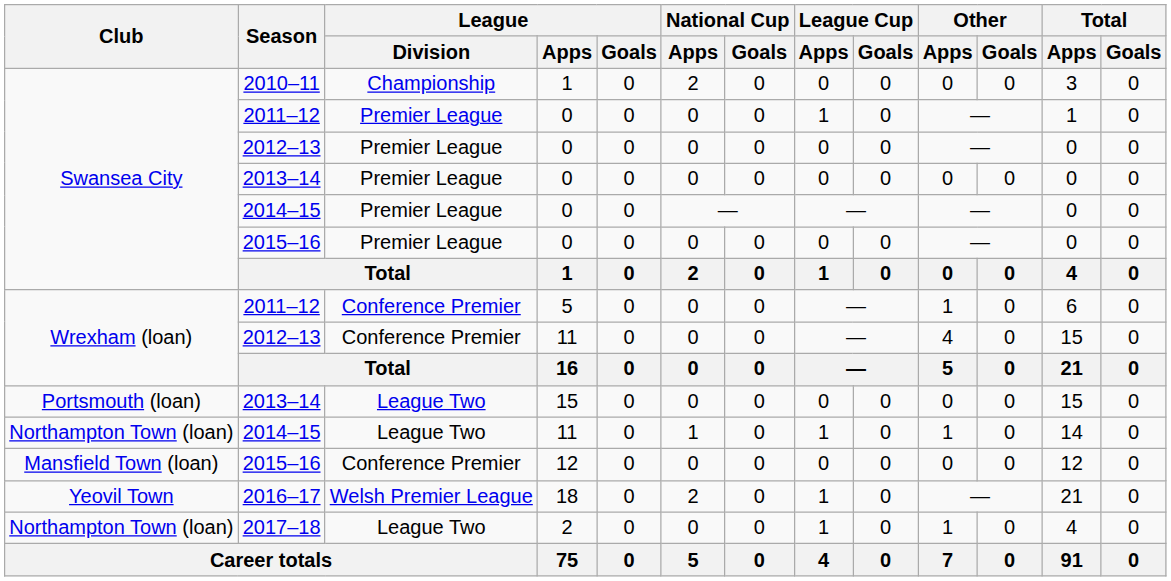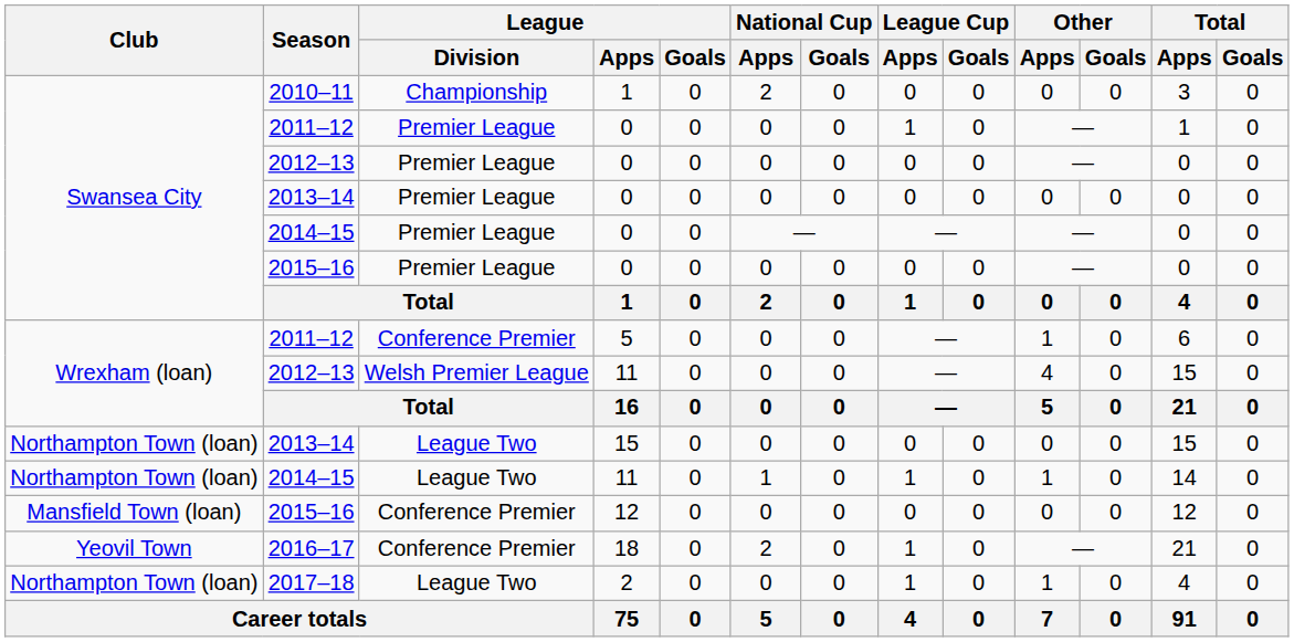 <table class="wikitable" style="text-align:center;">
 <tr>
 <th rowspan="2">Club</th>
 <th rowspan="2">Season</th>
 <th colspan="3">League</th>
 <th colspan="2">National Cup</th>
 <th colspan="2">League Cup</th>
 <th colspan="2">Other</th>
 <th colspan="2">Total</th>
 </tr>
 <tr>
 <th>Division</th>
 <th>Apps</th>
 <th>Goals</th>
 <th>Apps</th>
 <th>Goals</th>
 <th>Apps</th>
 <th>Goals</th>
 <th>Apps</th>
 <th>Goals</th>
 <th>Apps</th>
 <th>Goals</th>
 </tr>
 <tr>
 <td rowspan="7"><a href='#'>Swansea City</a></td>
 <td><a href='#'>2010–11</a></td>
 <td><a href='#'>Championship</a></td>
 <td>1</td>
 <td>0</td>
 <td>2</td>
 <td>0</td>
 <td>0</td>
 <td>0</td>
 <td>0</td>
 <td>0</td>
 <td>3</td>
 <td>0</td>
 </tr>
 <tr>
 <td><a href='#'>2011–12</a></td>
 <td><a href='#'>Premier League</a></td>
 <td>0</td>
 <td>0</td>
 <td>0</td>
 <td>0</td>
 <td>1</td>
 <td>0</td>
 <td colspan="2">—</td>
 <td>1</td>
 <td>0</td>
 </tr>
 <tr>
 <td><a href='#'>2012–13</a></td>
 <td>Premier League</td>
 <td>0</td>
 <td>0</td>
 <td>0</td>
 <td>0</td>
 <td>0</td>
 <td>0</td>
 <td colspan="2">—</td>
 <td>0</td>
 <td>0</td>
 </tr>
 <tr>
 <td><a href='#'>2013–14</a></td>
 <td>Premier League</td>
 <td>0</td>
 <td>0</td>
 <td>0</td>
 <td>0</td>
 <td>0</td>
 <td>0</td>
 <td>0</td>
 <td>0</td>
 <td>0</td>
 <td>0</td>
 </tr>
 <tr>
 <td><a href='#'>2014–15</a></td>
 <td>Premier League</td>
 <td>0</td>
 <td>0</td>
 <td colspan="2">—</td>
 <td colspan="2">—</td>
 <td colspan="2">—</td>
 <td>0</td>
 <td>0</td>
 </tr>
 <tr>
 <td><a href='#'>2015–16</a></td>
 <td>Premier League</td>
 <td>0</td>
 <td>0</td>
 <td>0</td>
 <td>0</td>
 <td>0</td>
 <td>0</td>
 <td colspan="2">—</td>
 <td>0</td>
 <td>0</td>
 </tr>
 <tr>
 <th colspan="2">Total</th>
 <th>1</th>
 <th>0</th>
 <th>2</th>
 <th>0</th>
 <th>1</th>
 <th>0</th>
 <th>0</th>
 <th>0</th>
 <th>4</th>
 <th>0</th>
 </tr>
 <tr>
 <td rowspan="3"><a href='#'>Wrexham</a> (loan)</td>
 <td><a href='#'>2011–12</a></td>
 <td><a href='#'>Conference Premier</a></td>
 <td>5</td>
 <td>0</td>
 <td>0</td>
 <td>0</td>
 <td colspan="2">—</td>
 <td>1</td>
 <td>0</td>
 <td>6</td>
 <td>0</td>
 </tr>
 <tr>
 <td><a href='#'>2012–13</a></td>
-<td>Conference Premier</td>
+<td><a href='#'>Welsh Premier League</a></td>
 <td>11</td>
 <td>0</td>
 <td>0</td>
 <td>0</td>
 <td colspan="2">—</td>
 <td>4</td>
 <td>0</td>
 <td>15</td>
 <td>0</td>
 </tr>
 <tr>
 <th colspan="2">Total</th>
 <th>16</th>
 <th>0</th>
 <th>0</th>
 <th>0</th>
 <th colspan="2">—</th>
 <th>5</th>
 <th>0</th>
 <th>21</th>
 <th>0</th>
 </tr>
 <tr>
-<td><a href='#'>Portsmouth</a> (loan)</td>
+<td><a href='#'>Northampton Town</a> (loan)</td>
 <td><a href='#'>2013–14</a></td>
 <td><a href='#'>League Two</a></td>
 <td>15</td>
 <td>0</td>
 <td>0</td>
 <td>0</td>
 <td>0</td>
 <td>0</td>
 <td>0</td>
 <td>0</td>
 <td>15</td>
 <td>0</td>
 </tr>
 <tr>
 <td><a href='#'>Northampton Town</a> (loan)</td>
 <td><a href='#'>2014–15</a></td>
 <td>League Two</td>
 <td>11</td>
 <td>0</td>
 <td>1</td>
 <td>0</td>
 <td>1</td>
 <td>0</td>
 <td>1</td>
 <td>0</td>
 <td>14</td>
 <td>0</td>
 </tr>
 <tr>
 <td><a href='#'>Mansfield Town</a> (loan)</td>
 <td><a href='#'>2015–16</a></td>
 <td>Conference Premier</td>
 <td>12</td>
 <td>0</td>
 <td>0</td>
 <td>0</td>
 <td>0</td>
 <td>0</td>
 <td>0</td>
 <td>0</td>
 <td>12</td>
 <td>0</td>
 </tr>
 <tr>
 <td><a href='#'>Yeovil Town</a></td>
 <td><a href='#'>2016–17</a></td>
-<td><a href='#'>Welsh Premier League</a></td>
+<td>Conference Premier</td>
 <td>18</td>
 <td>0</td>
 <td>2</td>
 <td>0</td>
 <td>1</td>
 <td>0</td>
 <td colspan="2">—</td>
 <td>21</td>
 <td>0</td>
 </tr>
 <tr>
 <td><a href='#'>Northampton Town</a> (loan)</td>
 <td><a href='#'>2017–18</a></td>
 <td>League Two</td>
 <td>2</td>
 <td>0</td>
 <td>0</td>
 <td>0</td>
 <td>1</td>
 <td>0</td>
 <td>1</td>
 <td>0</td>
 <td>4</td>
 <td>0</td>
 </tr>
 <tr>
 <th colspan="3">Career totals</th>
 <th>75</th>
 <th>0</th>
 <th>5</th>
 <th>0</th>
 <th>4</th>
 <th>0</th>
 <th>7</th>
 <th>0</th>
 <th>91</th>
 <th>0</th>
 </tr>
 </table>
